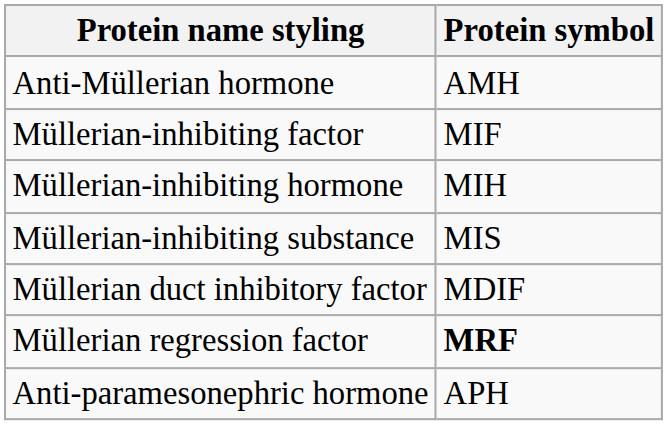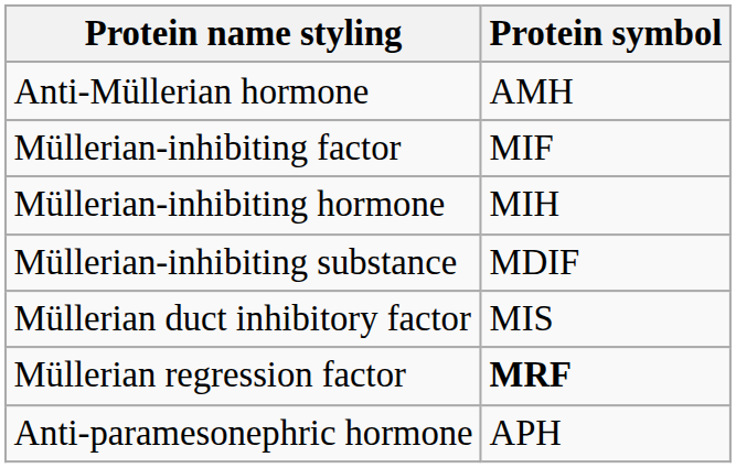 <table class="wikitable sortable" border="1">
 <tr>
 <th>Protein name styling</th>
 <th>Protein symbol</th>
 </tr>
 <tr>
 <td>Anti-Müllerian hormone</td>
 <td>AMH</td>
 </tr>
 <tr>
 <td>Müllerian-inhibiting factor</td>
 <td>MIF</td>
 </tr>
 <tr>
 <td>Müllerian-inhibiting hormone</td>
 <td>MIH</td>
 </tr>
 <tr>
 <td>Müllerian-inhibiting substance</td>
-<td>MIS</td>
+<td>MDIF</td>
 </tr>
 <tr>
 <td>Müllerian duct inhibitory factor</td>
-<td>MDIF</td>
+<td>MIS</td>
 </tr>
 <tr>
 <td>Müllerian regression factor</td>
 <td><strong>MRF</strong></td>
 </tr>
 <tr>
 <td>Anti-paramesonephric hormone</td>
 <td>APH</td>
 </tr>
 </table>
